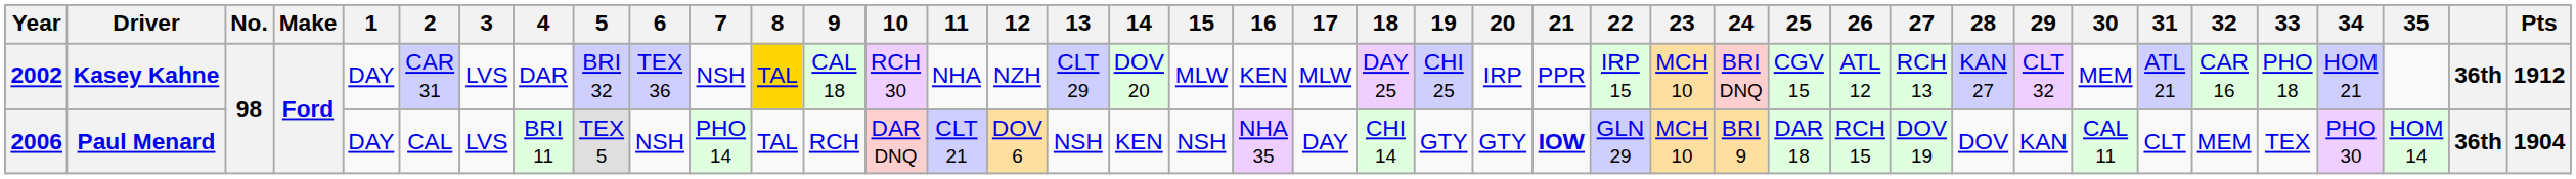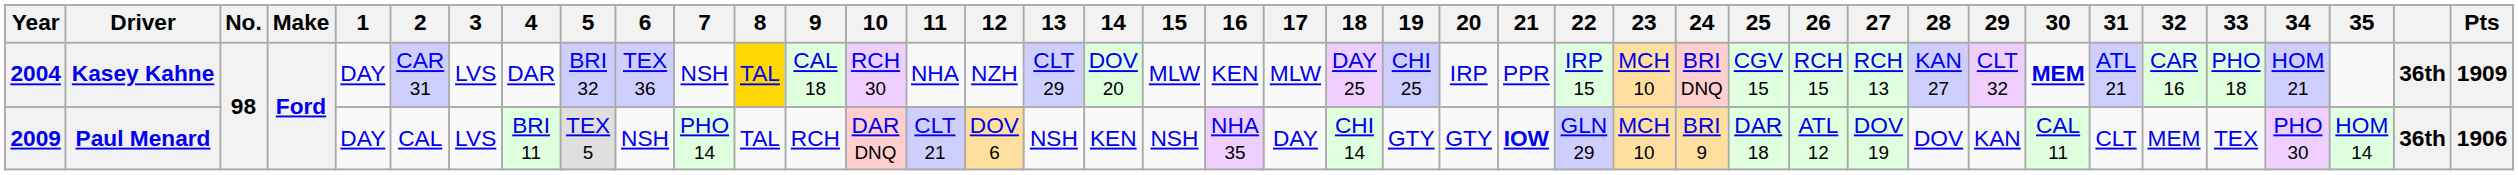 <table class="wikitable" style="text-align:center; font-size:75%">
 <tr>
 <th>Year</th>
 <th>Driver</th>
 <th>No.</th>
 <th>Make</th>
 <th>1</th>
 <th>2</th>
 <th>3</th>
 <th>4</th>
 <th>5</th>
 <th>6</th>
 <th>7</th>
 <th>8</th>
 <th>9</th>
 <th>10</th>
 <th>11</th>
 <th>12</th>
 <th>13</th>
 <th>14</th>
 <th>15</th>
 <th>16</th>
 <th>17</th>
 <th>18</th>
 <th>19</th>
 <th>20</th>
 <th>21</th>
 <th>22</th>
 <th>23</th>
 <th>24</th>
 <th>25</th>
 <th>26</th>
 <th>27</th>
 <th>28</th>
 <th>29</th>
 <th>30</th>
 <th>31</th>
 <th>32</th>
 <th>33</th>
 <th>34</th>
 <th>35</th>
 <th></th>
 <th>Pts</th>
 </tr>
 <tr>
-<th><a href='#'>2002</a></th>
+<th><a href='#'>2004</a></th>
 <th><a href='#'>Kasey Kahne</a></th>
 <th rowspan=2>98</th>
 <th rowspan=2><a href='#'>Ford</a></th>
 <td><a href='#'>DAY</a></td>
 <td style="background:#CFCFFF;"><a href='#'>CAR</a><br><small>31</small></td>
 <td><a href='#'>LVS</a></td>
 <td><a href='#'>DAR</a></td>
 <td style="background:#CFCFFF;"><a href='#'>BRI</a><br><small>32</small></td>
 <td style="background:#CFCFFF;"><a href='#'>TEX</a><br><small>36</small></td>
 <td><a href='#'>NSH</a></td>
 <td style="background: gold;"><a href='#'>TAL</a></td>
 <td style="background:#DFFFDF;"><a href='#'>CAL</a><br><small>18</small></td>
 <td style="background:#EFCFFF;"><a href='#'>RCH</a><br><small>30</small></td>
 <td><a href='#'>NHA</a></td>
 <td><a href='#'>NZH</a></td>
 <td style="background:#CFCFFF;"><a href='#'>CLT</a><br><small>29</small></td>
 <td style="background:#DFFFDF;"><a href='#'>DOV</a><br><small>20</small></td>
 <td><a href='#'>MLW</a></td>
 <td><a href='#'>KEN</a></td>
 <td><a href='#'>MLW</a></td>
 <td style="background:#EFCFFF;"><a href='#'>DAY</a><br><small>25</small></td>
 <td style="background:#CFCFFF;"><a href='#'>CHI</a><br><small>25</small></td>
 <td><a href='#'>IRP</a></td>
 <td><a href='#'>PPR</a></td>
 <td style="background:#DFFFDF;"><a href='#'>IRP</a><br><small>15</small></td>
 <td style="background:#FFDF9F;"><a href='#'>MCH</a><br><small>10</small></td>
 <td style="background:#FFCFCF;"><a href='#'>BRI</a><br><small>DNQ</small></td>
 <td style="background:#DFFFDF;"><a href='#'>CGV</a><br><small>15</small></td>
-<td style="background:#DFFFDF;"><a href='#'>ATL</a><br><small>12</small></td>
+<td style="background:#DFFFDF;"><a href='#'>RCH</a><br><small>15</small></td>
 <td style="background:#DFFFDF;"><a href='#'>RCH</a><br><small>13</small></td>
 <td style="background:#CFCFFF;"><a href='#'>KAN</a><br><small>27</small></td>
 <td style="background:#EFCFFF;"><a href='#'>CLT</a><br><small>32</small></td>
-<td><a href='#'>MEM</a></td>
+<td><strong><a href='#'>MEM</a></strong></td>
 <td style="background:#CFCFFF;"><a href='#'>ATL</a><br><small>21</small></td>
 <td style="background:#DFFFDF;"><a href='#'>CAR</a><br><small>16</small></td>
 <td style="background:#DFFFDF;"><a href='#'>PHO</a><br><small>18</small></td>
 <td style="background:#CFCFFF;"><a href='#'>HOM</a><br><small>21</small></td>
 <td colspan=1></td>
 <th>36th</th>
-<th>1912</th>
+<th>1909</th>
 </tr>
 <tr>
-<th><a href='#'>2006</a></th>
+<th><a href='#'>2009</a></th>
 <th><a href='#'>Paul Menard</a></th>
 <td><a href='#'>DAY</a></td>
 <td><a href='#'>CAL</a></td>
 <td><a href='#'>LVS</a></td>
 <td style="background:#DFFFDF;"><a href='#'>BRI</a><br><small>11</small></td>
 <td style="background:#DFDFDF;"><a href='#'>TEX</a><br><small>5</small></td>
 <td><a href='#'>NSH</a></td>
 <td style="background:#DFFFDF;"><a href='#'>PHO</a><br><small>14</small></td>
 <td><a href='#'>TAL</a></td>
 <td><a href='#'>RCH</a></td>
 <td style="background:#FFCFCF;"><a href='#'>DAR</a><br><small>DNQ</small></td>
 <td style="background:#CFCFFF;"><a href='#'>CLT</a><br><small>21</small></td>
 <td style="background:#FFDF9F;"><a href='#'>DOV</a><br><small>6</small></td>
 <td><a href='#'>NSH</a></td>
 <td><a href='#'>KEN</a></td>
 <td><a href='#'>NSH</a></td>
 <td style="background:#EFCFFF;"><a href='#'>NHA</a><br><small>35</small></td>
 <td><a href='#'>DAY</a></td>
 <td style="background:#DFFFDF;"><a href='#'>CHI</a><br><small>14</small></td>
 <td><a href='#'>GTY</a></td>
 <td><a href='#'>GTY</a></td>
 <td><strong><a href='#'>IOW</a></strong></td>
 <td style="background:#CFCFFF;"><a href='#'>GLN</a><br><small>29</small></td>
 <td style="background:#FFDF9F;"><a href='#'>MCH</a><br><small>10</small></td>
 <td style="background:#FFDF9F;"><a href='#'>BRI</a><br><small>9</small></td>
 <td style="background:#DFFFDF;"><a href='#'>DAR</a><br><small>18</small></td>
-<td style="background:#DFFFDF;"><a href='#'>RCH</a><br><small>15</small></td>
+<td style="background:#DFFFDF;"><a href='#'>ATL</a><br><small>12</small></td>
 <td style="background:#DFFFDF;"><a href='#'>DOV</a><br><small>19</small></td>
 <td><a href='#'>DOV</a></td>
 <td><a href='#'>KAN</a></td>
 <td style="background:#DFFFDF;"><a href='#'>CAL</a><br><small>11</small></td>
 <td><a href='#'>CLT</a></td>
 <td><a href='#'>MEM</a></td>
 <td><a href='#'>TEX</a></td>
 <td style="background:#EFCFFF;"><a href='#'>PHO</a><br><small>30</small></td>
 <td style="background:#DFFFDF;"><a href='#'>HOM</a><br><small>14</small></td>
 <th>36th</th>
-<th>1904</th>
+<th>1906</th>
 </tr>
 </table>
